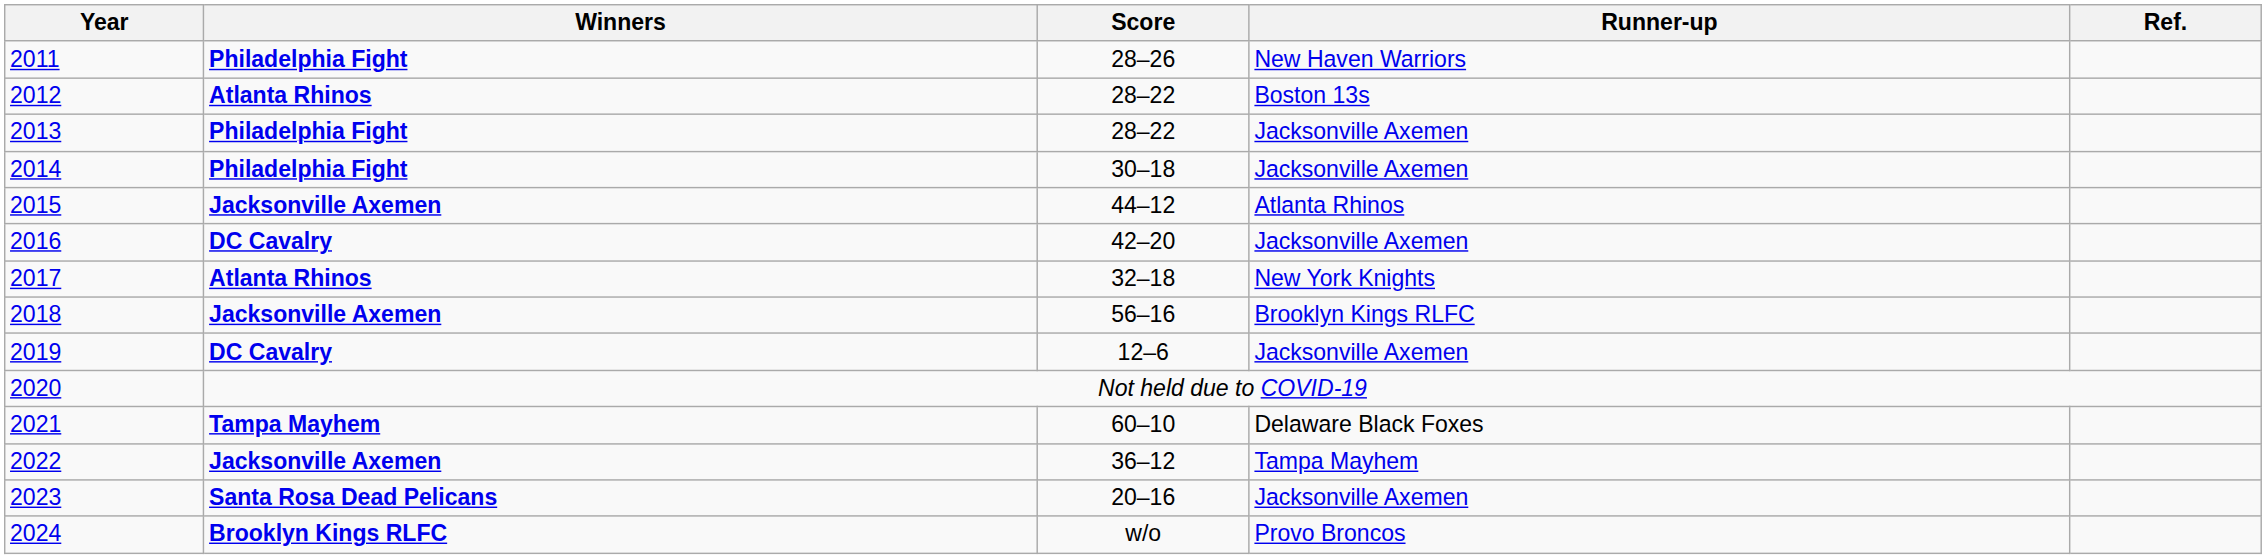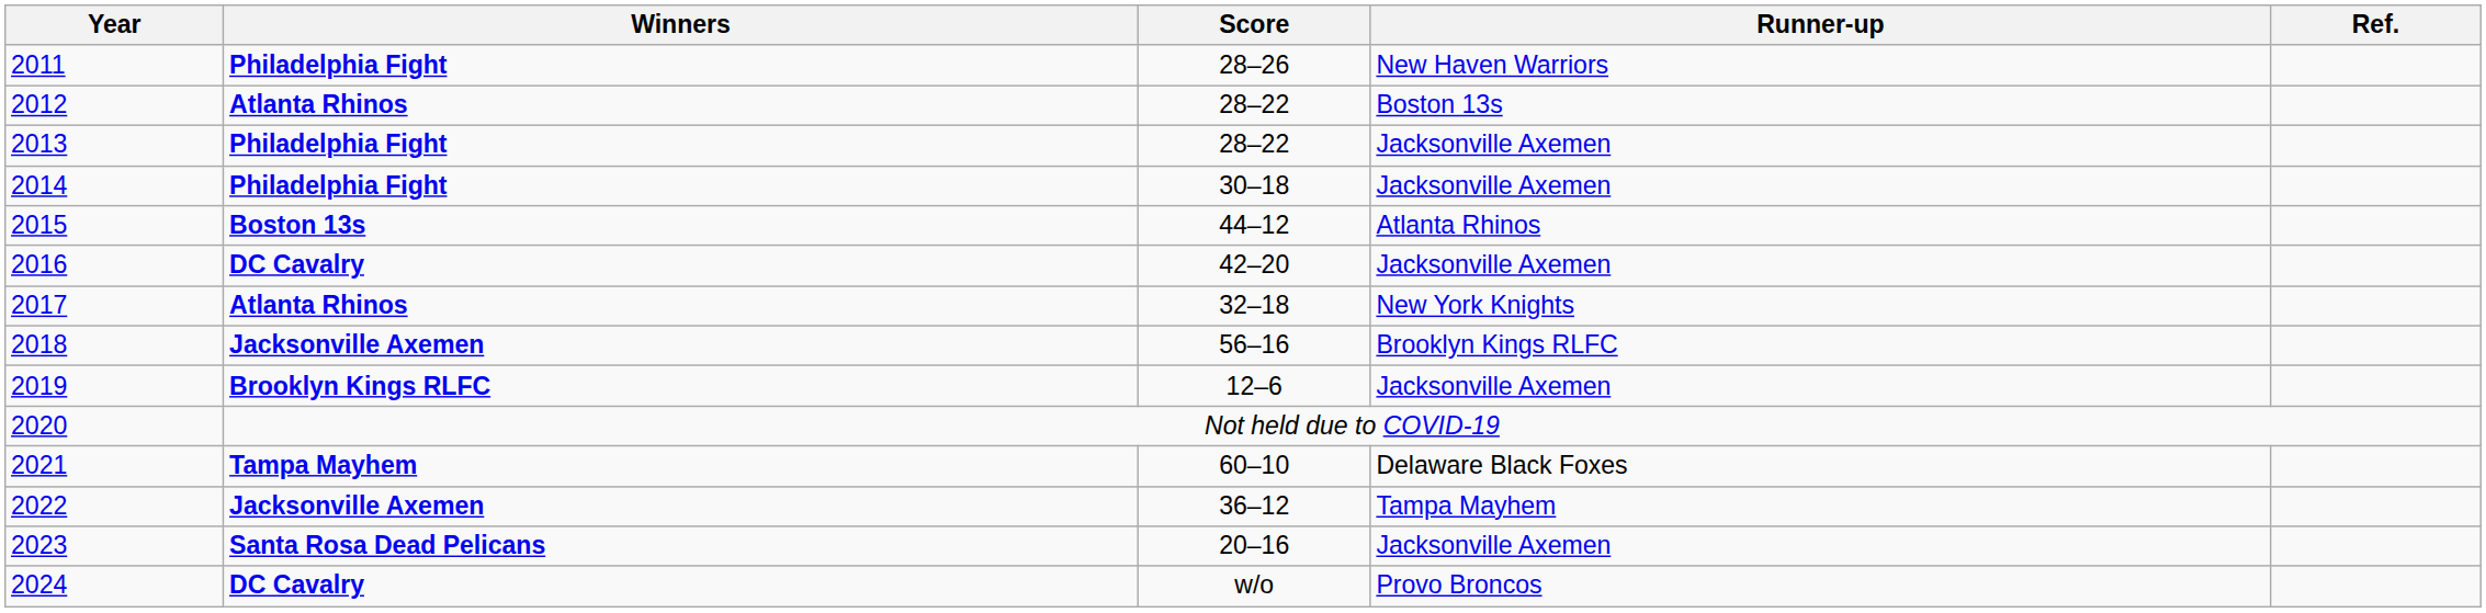 <table class="wikitable" align=center>
 <tr>
 <th width=1%>Year</th>
 <th width=5%>Winners</th>
 <th width=1%>Score</th>
 <th width=5%>Runner-up</th>
 <th align=center width=1%>Ref.</th>
 </tr>
 <tr>
 <td><a href='#'>2011</a></td>
 <td> <strong><a href='#'>Philadelphia Fight</a></strong></td>
 <td style="text-align:center;">28–26</td>
 <td> <a href='#'>New Haven Warriors</a></td>
 <td align=center></td>
 </tr>
 <tr>
 <td><a href='#'>2012</a></td>
 <td> <strong><a href='#'>Atlanta Rhinos</a></strong></td>
 <td style="text-align:center;">28–22</td>
 <td> <a href='#'>Boston 13s</a></td>
 <td align=center></td>
 </tr>
 <tr>
 <td><a href='#'>2013</a></td>
 <td> <strong><a href='#'>Philadelphia Fight</a></strong></td>
 <td style="text-align:center;">28–22</td>
 <td> <a href='#'>Jacksonville Axemen</a></td>
 <td align=center></td>
 </tr>
 <tr>
 <td><a href='#'>2014</a></td>
 <td> <strong><a href='#'>Philadelphia Fight</a></strong></td>
 <td style="text-align:center;">30–18</td>
 <td> <a href='#'>Jacksonville Axemen</a></td>
 <td align=center></td>
 </tr>
 <tr>
 <td><a href='#'>2015</a></td>
-<td> <strong><a href='#'>Jacksonville Axemen</a></strong></td>
+<td> <strong><a href='#'>Boston 13s</a></strong></td>
 <td style="text-align:center;">44–12</td>
 <td> <a href='#'>Atlanta Rhinos</a></td>
 <td align=center></td>
 </tr>
 <tr>
 <td><a href='#'>2016</a></td>
 <td><strong> <a href='#'>DC Cavalry</a></strong></td>
 <td style="text-align:center;">42–20</td>
 <td> <a href='#'>Jacksonville Axemen</a></td>
 <td align=center></td>
 </tr>
 <tr>
 <td><a href='#'>2017</a></td>
 <td> <strong><a href='#'>Atlanta Rhinos</a></strong></td>
 <td style="text-align:center;">32–18</td>
 <td> <a href='#'>New York Knights</a></td>
 <td align=center></td>
 </tr>
 <tr>
 <td><a href='#'>2018</a></td>
 <td> <strong><a href='#'>Jacksonville Axemen</a></strong></td>
 <td style="text-align:center;">56–16</td>
 <td> <a href='#'>Brooklyn Kings RLFC</a></td>
 <td align=center></td>
 </tr>
 <tr>
 <td><a href='#'>2019</a></td>
-<td><strong> <a href='#'>DC Cavalry</a></strong></td>
+<td> <strong><a href='#'>Brooklyn Kings RLFC</a></strong></td>
 <td style="text-align:center;">12–6</td>
 <td> <a href='#'>Jacksonville Axemen</a></td>
 <td align=center></td>
 </tr>
 <tr>
 <td><a href='#'>2020</a></td>
 <td colspan=4 align=center><em>Not held due to <a href='#'>COVID-19</a></em></td>
 </tr>
 <tr>
 <td><a href='#'>2021</a></td>
 <td> <strong><a href='#'>Tampa Mayhem</a></strong></td>
 <td style="text-align:center;">60–10</td>
 <td> Delaware Black Foxes</td>
 <td align=center></td>
 </tr>
 <tr>
 <td><a href='#'>2022</a></td>
 <td> <strong><a href='#'>Jacksonville Axemen</a></strong></td>
 <td style="text-align:center;">36–12</td>
 <td> <a href='#'>Tampa Mayhem</a></td>
 <td align=center></td>
 </tr>
 <tr>
 <td><a href='#'>2023</a></td>
 <td> <strong><a href='#'>Santa Rosa Dead Pelicans</a></strong></td>
 <td style="text-align:center;">20–16</td>
 <td> <a href='#'>Jacksonville Axemen</a></td>
 <td align=center></td>
 </tr>
 <tr>
 <td><a href='#'>2024</a></td>
-<td> <strong><a href='#'>Brooklyn Kings RLFC</a></strong></td>
+<td><strong> <a href='#'>DC Cavalry</a></strong></td>
 <td align=center>w/o</td>
 <td> <a href='#'>Provo Broncos</a></td>
 <td align=center></td>
 </tr>
 </table>
